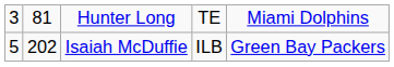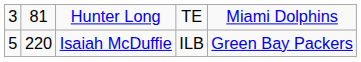 <table class="wikitable" style="text-align:center">
 <tr>
 <td>3</td>
 <td>81</td>
 <td><a href='#'>Hunter Long</a></td>
 <td>TE</td>
 <td><a href='#'>Miami Dolphins</a></td>
 </tr>
 <tr>
 <td>5</td>
-<td>202</td>
+<td>220</td>
 <td><a href='#'>Isaiah McDuffie</a></td>
 <td>ILB</td>
 <td><a href='#'>Green Bay Packers</a></td>
 </tr>
 </table>
